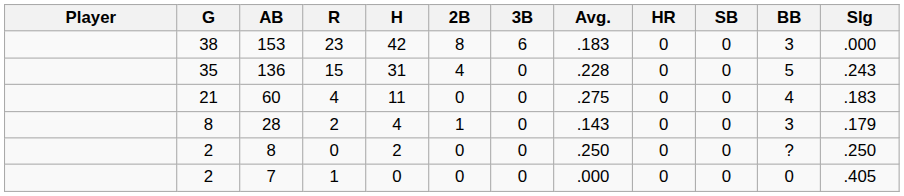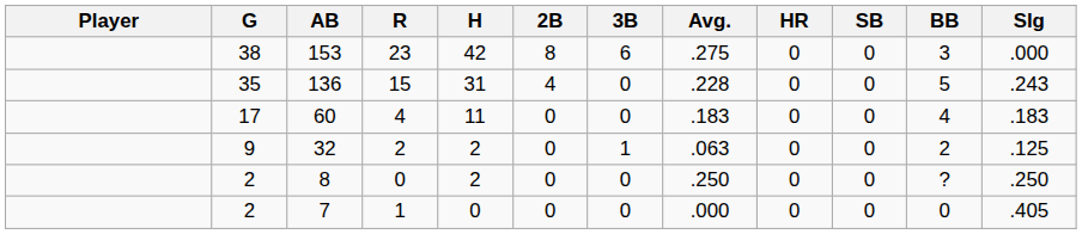 <table class="wikitable sortable">
 <tr>
 <th bgcolor="#DDDDFF" width="11%">Player</th>
 <th bgcolor="#DDDDFF" width="4%">G</th>
 <th bgcolor="#DDDDFF" width="4%">AB</th>
 <th bgcolor="#DDDDFF" width="4%">R</th>
 <th bgcolor="#DDDDFF" width="4%">H</th>
 <th bgcolor="#DDDDFF" width="4%">2B</th>
 <th bgcolor="#DDDDFF" width="4%">3B</th>
 <th bgcolor="#DDDDFF" width="5%">Avg.</th>
 <th bgcolor="#DDDDFF" width="4%">HR</th>
 <th bgcolor="#DDDDFF" width="4%">SB</th>
 <th bgcolor="#DDDDFF" width="4%">BB</th>
 <th bgcolor="#DDDDFF" width="5%">Slg</th>
 </tr>
 <tr align ="center">
 <td></td>
 <td>38</td>
 <td>153</td>
 <td>23</td>
 <td>42</td>
 <td>8</td>
 <td>6</td>
-<td>.183</td>
+<td>.275</td>
 <td>0</td>
 <td>0</td>
 <td>3</td>
 <td>.000</td>
 </tr>
 <tr align ="center">
 <td></td>
 <td>35</td>
 <td>136</td>
 <td>15</td>
 <td>31</td>
 <td>4</td>
 <td>0</td>
 <td>.228</td>
 <td>0</td>
 <td>0</td>
 <td>5</td>
 <td>.243</td>
 </tr>
 <tr align ="center">
 <td></td>
-<td>21</td>
+<td>17</td>
 <td>60</td>
 <td>4</td>
 <td>11</td>
 <td>0</td>
 <td>0</td>
-<td>.275</td>
+<td>.183</td>
 <td>0</td>
 <td>0</td>
 <td>4</td>
 <td>.183</td>
 </tr>
 <tr align ="center">
 <td></td>
-<td>8</td>
-<td>28</td>
+<td>9</td>
+<td>32</td>
 <td>2</td>
-<td>4</td>
+<td>2</td>
+<td>0</td>
 <td>1</td>
-<td>0</td>
-<td>.143</td>
+<td>.063</td>
 <td>0</td>
 <td>0</td>
-<td>3</td>
-<td>.179</td>
+<td>2</td>
+<td>.125</td>
 </tr>
 <tr align ="center">
 <td></td>
 <td>2</td>
 <td>8</td>
 <td>0</td>
 <td>2</td>
 <td>0</td>
 <td>0</td>
 <td>.250</td>
 <td>0</td>
 <td>0</td>
 <td>?</td>
 <td>.250</td>
 </tr>
 <tr align ="center">
 <td></td>
 <td>2</td>
 <td>7</td>
 <td>1</td>
 <td>0</td>
 <td>0</td>
 <td>0</td>
 <td>.000</td>
 <td>0</td>
 <td>0</td>
 <td>0</td>
 <td>.405</td>
 </tr>
 </table>
